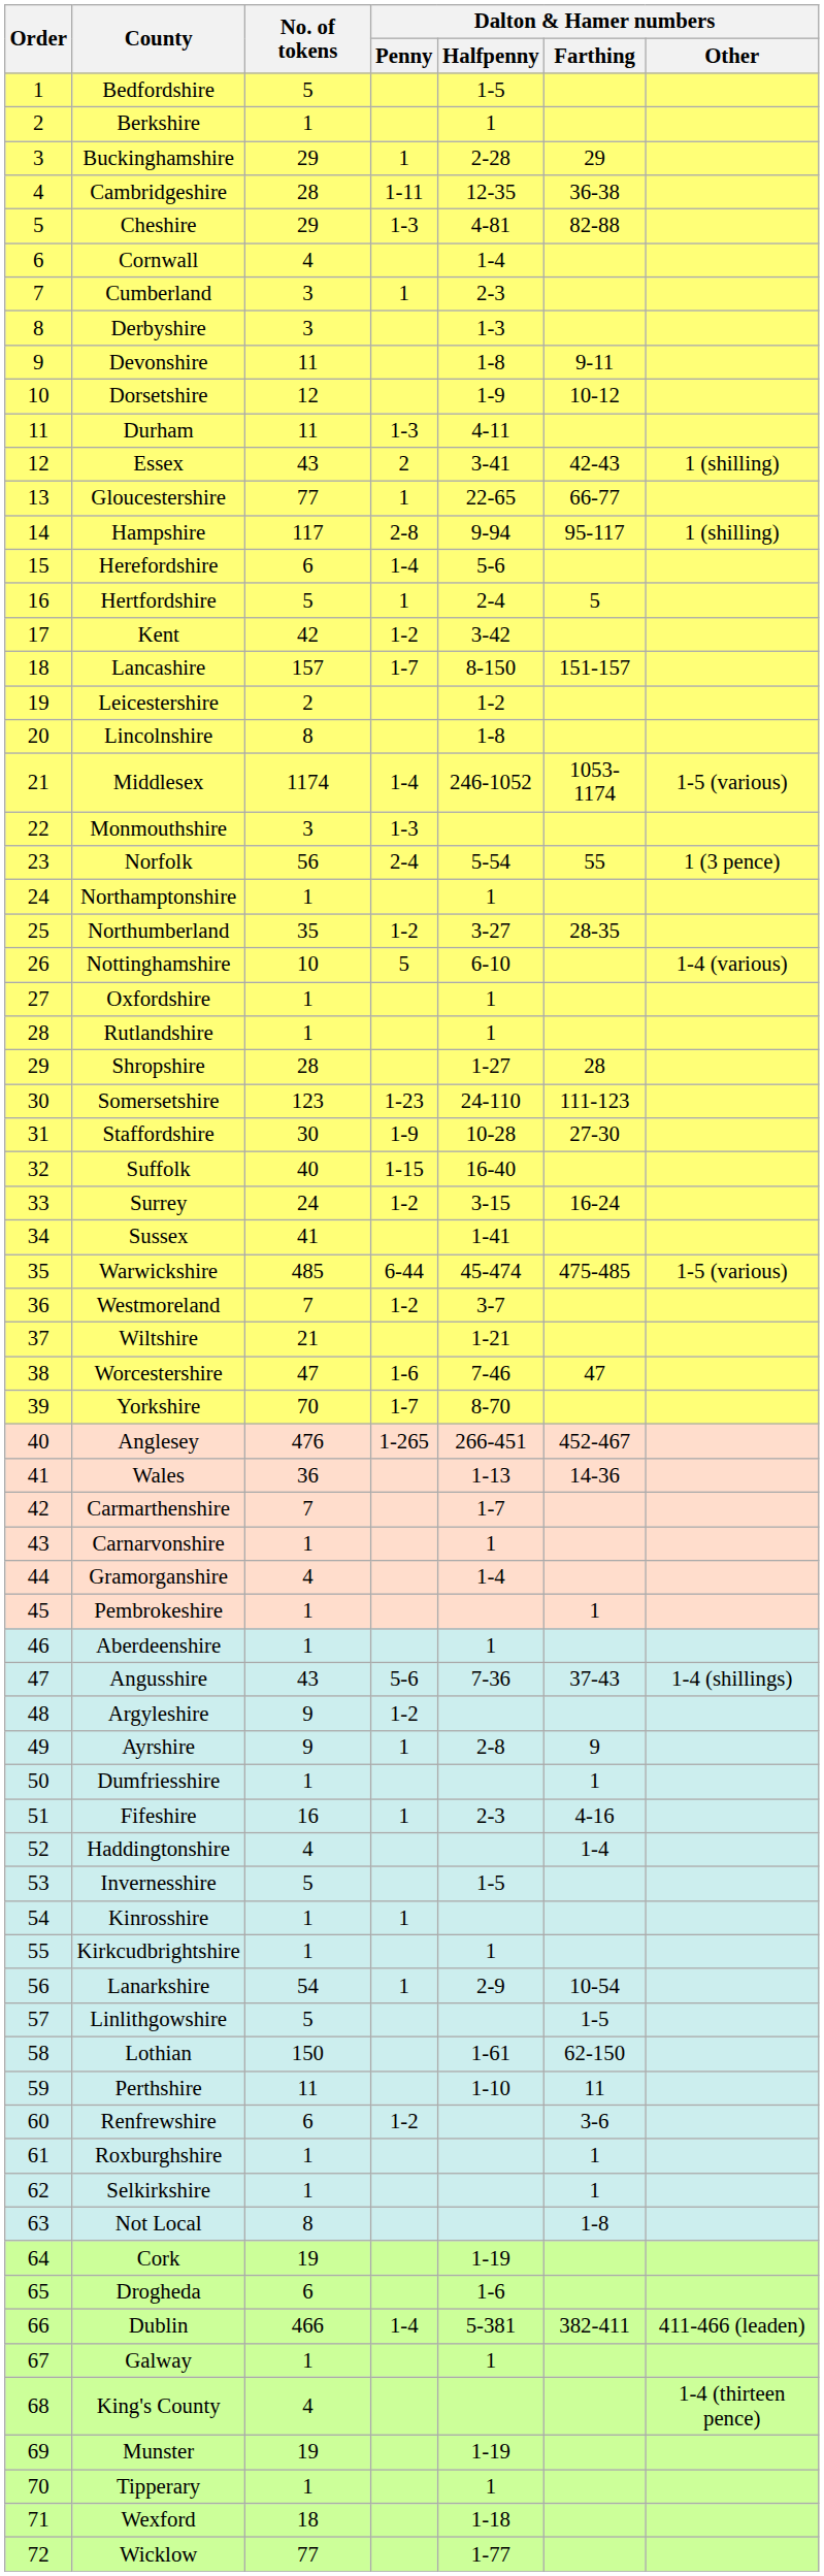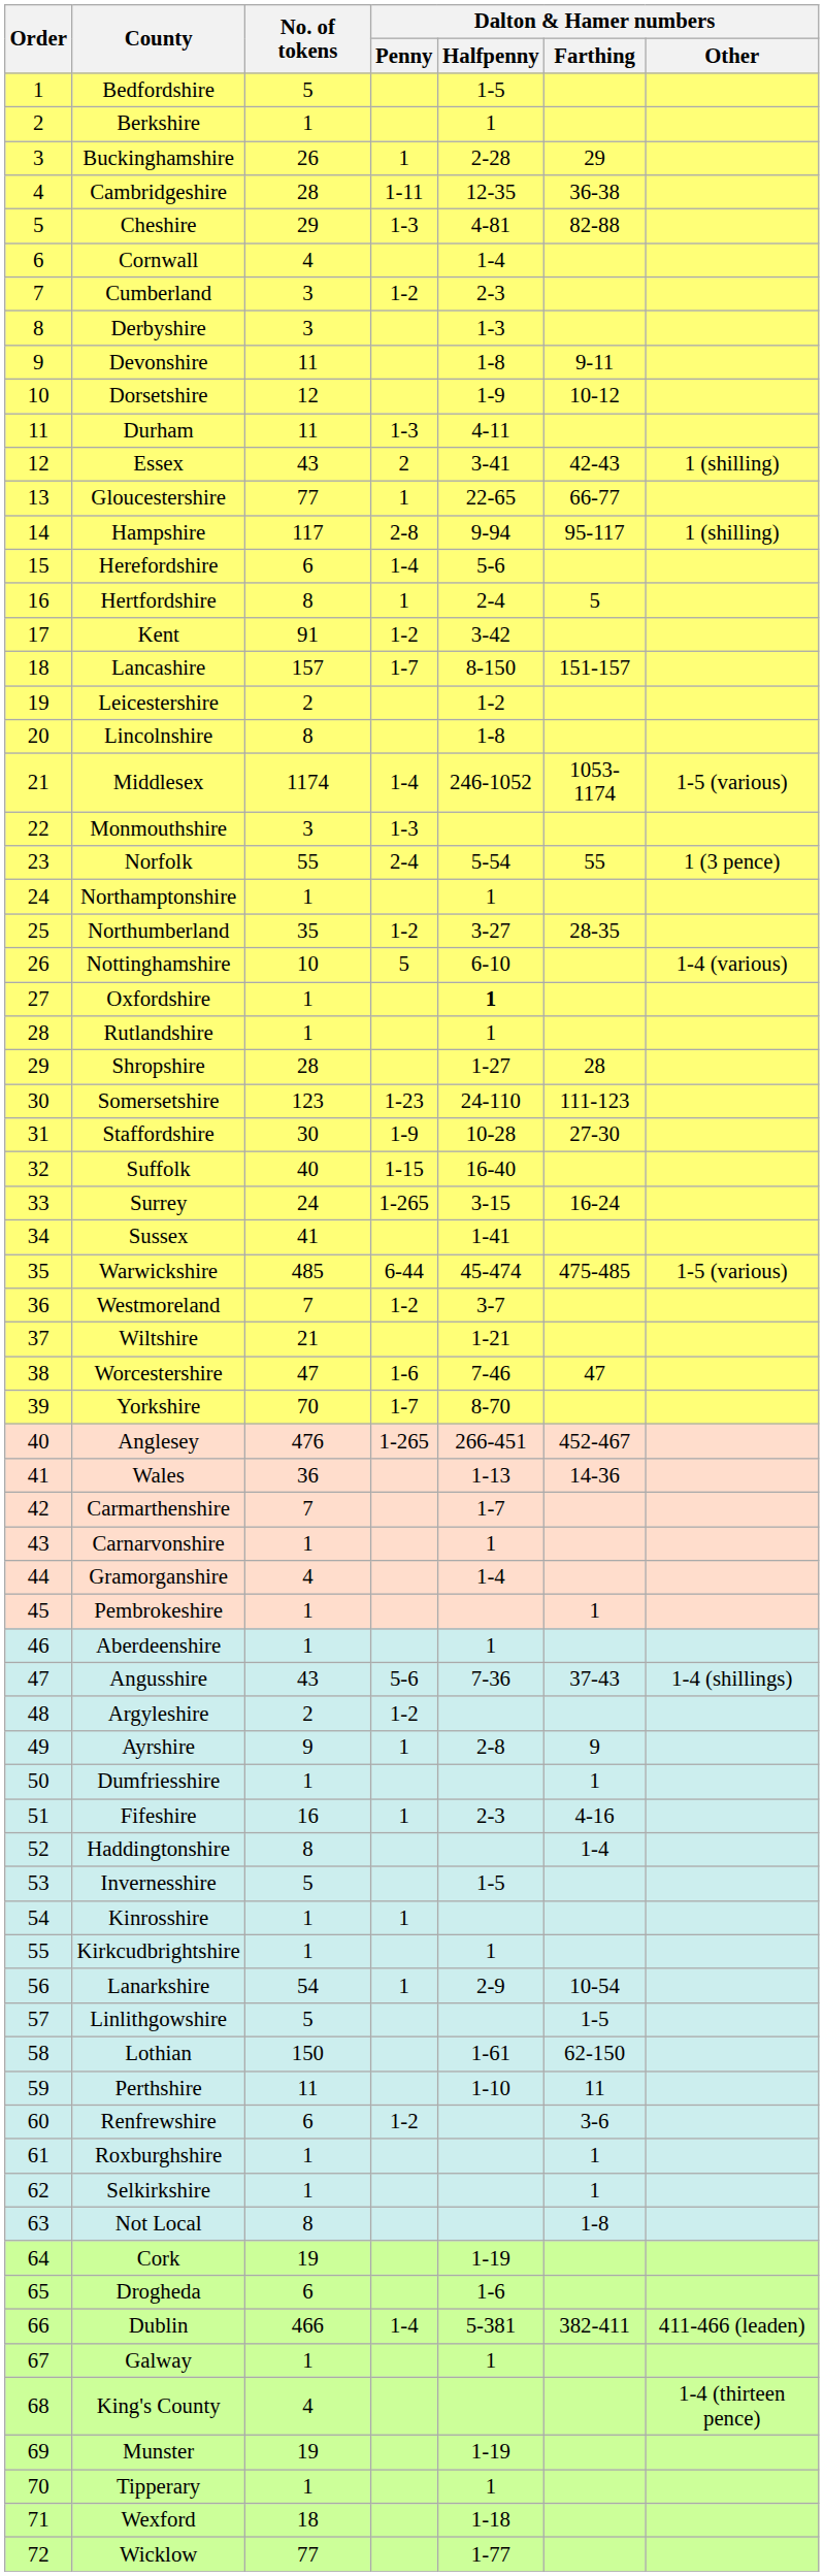 <table class="wikitable sortable" border="1">
 <tr>
 <th rowspan="2">Order</th>
 <th rowspan="2">County</th>
 <th rowspan="2">No. of tokens</th>
 <th colspan="4" class="unsortable">Dalton & Hamer numbers</th>
 </tr>
 <tr>
 <th class="unsortable">Penny</th>
 <th class="unsortable">Halfpenny</th>
 <th class="unsortable">Farthing</th>
 <th class="unsortable">Other</th>
 </tr>
 <tr align="center" bgcolor="#FFFF77">
 <td>1</td>
 <td>Bedfordshire</td>
 <td>5</td>
 <td></td>
 <td>1-5</td>
 <td></td>
 <td></td>
 </tr>
 <tr align="center" bgcolor="#FFFF77">
 <td>2</td>
 <td>Berkshire</td>
 <td>1</td>
 <td></td>
 <td>1</td>
 <td></td>
 <td></td>
 </tr>
 <tr align="center" bgcolor="#FFFF77">
 <td>3</td>
 <td>Buckinghamshire</td>
-<td>29</td>
+<td>26</td>
 <td>1</td>
 <td>2-28</td>
 <td>29</td>
 <td></td>
 </tr>
 <tr align="center" bgcolor="#FFFF77">
 <td>4</td>
 <td>Cambridgeshire</td>
 <td>28</td>
 <td>1-11</td>
 <td>12-35</td>
 <td>36-38</td>
 <td></td>
 </tr>
 <tr align="center" bgcolor="#FFFF77">
 <td>5</td>
 <td>Cheshire</td>
 <td>29</td>
 <td>1-3</td>
 <td>4-81</td>
 <td>82-88</td>
 <td></td>
 </tr>
 <tr align="center" bgcolor="#FFFF77">
 <td>6</td>
 <td>Cornwall</td>
 <td>4</td>
 <td></td>
 <td>1-4</td>
 <td></td>
 <td></td>
 </tr>
 <tr align="center" bgcolor="#FFFF77">
 <td>7</td>
 <td>Cumberland</td>
 <td>3</td>
-<td>1</td>
+<td>1-2</td>
 <td>2-3</td>
 <td></td>
 <td></td>
 </tr>
 <tr align="center" bgcolor="#FFFF77">
 <td>8</td>
 <td>Derbyshire</td>
 <td>3</td>
 <td></td>
 <td>1-3</td>
 <td></td>
 <td></td>
 </tr>
 <tr align="center" bgcolor="#FFFF77">
 <td>9</td>
 <td>Devonshire</td>
 <td>11</td>
 <td></td>
 <td>1-8</td>
 <td>9-11</td>
 <td></td>
 </tr>
 <tr align="center" bgcolor="#FFFF77">
 <td>10</td>
 <td>Dorsetshire</td>
 <td>12</td>
 <td></td>
 <td>1-9</td>
 <td>10-12</td>
 <td></td>
 </tr>
 <tr align="center" bgcolor="#FFFF77">
 <td>11</td>
 <td>Durham</td>
 <td>11</td>
 <td>1-3</td>
 <td>4-11</td>
 <td></td>
 <td></td>
 </tr>
 <tr align="center" bgcolor="#FFFF77">
 <td>12</td>
 <td>Essex</td>
 <td>43</td>
 <td>2</td>
 <td>3-41</td>
 <td>42-43</td>
 <td>1 (shilling)</td>
 </tr>
 <tr align="center" bgcolor="#FFFF77">
 <td>13</td>
 <td>Gloucestershire</td>
 <td>77</td>
 <td>1</td>
 <td>22-65</td>
 <td>66-77</td>
 <td></td>
 </tr>
 <tr align="center" bgcolor="#FFFF77">
 <td>14</td>
 <td>Hampshire</td>
 <td>117</td>
 <td>2-8</td>
 <td>9-94</td>
 <td>95-117</td>
 <td>1 (shilling)</td>
 </tr>
 <tr align="center" bgcolor="#FFFF77">
 <td>15</td>
 <td>Herefordshire</td>
 <td>6</td>
 <td>1-4</td>
 <td>5-6</td>
 <td></td>
 <td></td>
 </tr>
 <tr align="center" bgcolor="#FFFF77">
 <td>16</td>
 <td>Hertfordshire</td>
-<td>5</td>
+<td>8</td>
 <td>1</td>
 <td>2-4</td>
 <td>5</td>
 <td></td>
 </tr>
 <tr align="center" bgcolor="#FFFF77">
 <td>17</td>
 <td>Kent</td>
-<td>42</td>
+<td>91</td>
 <td>1-2</td>
 <td>3-42</td>
 <td></td>
 <td></td>
 </tr>
 <tr align="center" bgcolor="#FFFF77">
 <td>18</td>
 <td>Lancashire</td>
 <td>157</td>
 <td>1-7</td>
 <td>8-150</td>
 <td>151-157</td>
 <td></td>
 </tr>
 <tr align="center" bgcolor="#FFFF77">
 <td>19</td>
 <td>Leicestershire</td>
 <td>2</td>
 <td></td>
 <td>1-2</td>
 <td></td>
 <td></td>
 </tr>
 <tr align="center" bgcolor="#FFFF77">
 <td>20</td>
 <td>Lincolnshire</td>
 <td>8</td>
 <td></td>
 <td>1-8</td>
 <td></td>
 <td></td>
 </tr>
 <tr align="center" bgcolor="#FFFF77">
 <td>21</td>
 <td>Middlesex</td>
 <td>1174</td>
 <td>1-4</td>
 <td>246-1052</td>
 <td>1053-1174</td>
 <td>1-5 (various)</td>
 </tr>
 <tr align="center" bgcolor="#FFFF77">
 <td>22</td>
 <td>Monmouthshire</td>
 <td>3</td>
 <td>1-3</td>
 <td></td>
 <td></td>
 <td></td>
 </tr>
 <tr align="center" bgcolor="#FFFF77">
 <td>23</td>
 <td>Norfolk</td>
-<td>56</td>
+<td>55</td>
 <td>2-4</td>
 <td>5-54</td>
 <td>55</td>
 <td>1 (3 pence)</td>
 </tr>
 <tr align="center" bgcolor="#FFFF77">
 <td>24</td>
 <td>Northamptonshire</td>
 <td>1</td>
 <td></td>
 <td>1</td>
 <td></td>
 <td></td>
 </tr>
 <tr align="center" bgcolor="#FFFF77">
 <td>25</td>
 <td>Northumberland</td>
 <td>35</td>
 <td>1-2</td>
 <td>3-27</td>
 <td>28-35</td>
 <td></td>
 </tr>
 <tr align="center" bgcolor="#FFFF77">
 <td>26</td>
 <td>Nottinghamshire</td>
 <td>10</td>
 <td>5</td>
 <td>6-10</td>
 <td></td>
 <td>1-4 (various)</td>
 </tr>
 <tr align="center" bgcolor="#FFFF77">
 <td>27</td>
 <td>Oxfordshire</td>
 <td>1</td>
 <td></td>
-<td>1</td>
+<td><strong>1</strong></td>
 <td></td>
 <td></td>
 </tr>
 <tr align="center" bgcolor="#FFFF77">
 <td>28</td>
 <td>Rutlandshire</td>
 <td>1</td>
 <td></td>
 <td>1</td>
 <td></td>
 <td></td>
 </tr>
 <tr align="center" bgcolor="#FFFF77">
 <td>29</td>
 <td>Shropshire</td>
 <td>28</td>
 <td></td>
 <td>1-27</td>
 <td>28</td>
 <td></td>
 </tr>
 <tr align="center" bgcolor="#FFFF77">
 <td>30</td>
 <td>Somersetshire</td>
 <td>123</td>
 <td>1-23</td>
 <td>24-110</td>
 <td>111-123</td>
 <td></td>
 </tr>
 <tr align="center" bgcolor="#FFFF77">
 <td>31</td>
 <td>Staffordshire</td>
 <td>30</td>
 <td>1-9</td>
 <td>10-28</td>
 <td>27-30</td>
 <td></td>
 </tr>
 <tr align="center" bgcolor="#FFFF77">
 <td>32</td>
 <td>Suffolk</td>
 <td>40</td>
 <td>1-15</td>
 <td>16-40</td>
 <td></td>
 <td></td>
 </tr>
 <tr align="center" bgcolor="#FFFF77">
 <td>33</td>
 <td>Surrey</td>
 <td>24</td>
-<td>1-2</td>
+<td>1-265</td>
 <td>3-15</td>
 <td>16-24</td>
 <td></td>
 </tr>
 <tr align="center" bgcolor="#FFFF77">
 <td>34</td>
 <td>Sussex</td>
 <td>41</td>
 <td></td>
 <td>1-41</td>
 <td></td>
 <td></td>
 </tr>
 <tr align="center" bgcolor="#FFFF77">
 <td>35</td>
 <td>Warwickshire</td>
 <td>485</td>
 <td>6-44</td>
 <td>45-474</td>
 <td>475-485</td>
 <td>1-5 (various)</td>
 </tr>
 <tr align="center" bgcolor="#FFFF77">
 <td>36</td>
 <td>Westmoreland</td>
 <td>7</td>
 <td>1-2</td>
 <td>3-7</td>
 <td></td>
 <td></td>
 </tr>
 <tr align="center" bgcolor="#FFFF77">
 <td>37</td>
 <td>Wiltshire</td>
 <td>21</td>
 <td></td>
 <td>1-21</td>
 <td></td>
 <td></td>
 </tr>
 <tr align="center" bgcolor="#FFFF77">
 <td>38</td>
 <td>Worcestershire</td>
 <td>47</td>
 <td>1-6</td>
 <td>7-46</td>
 <td>47</td>
 <td></td>
 </tr>
 <tr align="center" bgcolor="#FFFF77">
 <td>39</td>
 <td>Yorkshire</td>
 <td>70</td>
 <td>1-7</td>
 <td>8-70</td>
 <td></td>
 <td></td>
 </tr>
 <tr align="center" bgcolor="#FFDDCC">
 <td>40</td>
 <td>Anglesey</td>
 <td>476</td>
 <td>1-265</td>
 <td>266-451</td>
 <td>452-467</td>
 <td></td>
 </tr>
 <tr align="center" bgcolor="#FFDDCC">
 <td>41</td>
 <td>Wales</td>
 <td>36</td>
 <td></td>
 <td>1-13</td>
 <td>14-36</td>
 <td></td>
 </tr>
 <tr align="center" bgcolor="#FFDDCC">
 <td>42</td>
 <td>Carmarthenshire</td>
 <td>7</td>
 <td></td>
 <td>1-7</td>
 <td></td>
 <td></td>
 </tr>
 <tr align="center" bgcolor="#FFDDCC">
 <td>43</td>
 <td>Carnarvonshire</td>
 <td>1</td>
 <td></td>
 <td>1</td>
 <td></td>
 <td></td>
 </tr>
 <tr align="center" bgcolor="#FFDDCC">
 <td>44</td>
 <td>Gramorganshire</td>
 <td>4</td>
 <td></td>
 <td>1-4</td>
 <td></td>
 <td></td>
 </tr>
 <tr align="center" bgcolor="#FFDDCC">
 <td>45</td>
 <td>Pembrokeshire</td>
 <td>1</td>
 <td></td>
 <td></td>
 <td>1</td>
 <td></td>
 </tr>
 <tr align="center" bgcolor="#CCEEEE">
 <td>46</td>
 <td>Aberdeenshire</td>
 <td>1</td>
 <td></td>
 <td>1</td>
 <td></td>
 <td></td>
 </tr>
 <tr align="center" bgcolor="#CCEEEE">
 <td>47</td>
 <td>Angusshire</td>
 <td>43</td>
 <td>5-6</td>
 <td>7-36</td>
 <td>37-43</td>
 <td>1-4 (shillings)</td>
 </tr>
 <tr align="center" bgcolor="#CCEEEE">
 <td>48</td>
 <td>Argyleshire</td>
-<td>9</td>
+<td>2</td>
 <td>1-2</td>
 <td></td>
 <td></td>
 <td></td>
 </tr>
 <tr align="center" bgcolor="#CCEEEE">
 <td>49</td>
 <td>Ayrshire</td>
 <td>9</td>
 <td>1</td>
 <td>2-8</td>
 <td>9</td>
 <td></td>
 </tr>
 <tr align="center" bgcolor="#CCEEEE">
 <td>50</td>
 <td>Dumfriesshire</td>
 <td>1</td>
 <td></td>
 <td></td>
 <td>1</td>
 <td></td>
 </tr>
 <tr align="center" bgcolor="#CCEEEE">
 <td>51</td>
 <td>Fifeshire</td>
 <td>16</td>
 <td>1</td>
 <td>2-3</td>
 <td>4-16</td>
 <td></td>
 </tr>
 <tr align="center" bgcolor="#CCEEEE">
 <td>52</td>
 <td>Haddingtonshire</td>
-<td>4</td>
+<td>8</td>
 <td></td>
 <td></td>
 <td>1-4</td>
 <td></td>
 </tr>
 <tr align="center" bgcolor="#CCEEEE">
 <td>53</td>
 <td>Invernesshire</td>
 <td>5</td>
 <td></td>
 <td>1-5</td>
 <td></td>
 <td></td>
 </tr>
 <tr align="center" bgcolor="#CCEEEE">
 <td>54</td>
 <td>Kinrosshire</td>
 <td>1</td>
 <td>1</td>
 <td></td>
 <td></td>
 <td></td>
 </tr>
 <tr align="center" bgcolor="#CCEEEE">
 <td>55</td>
 <td>Kirkcudbrightshire</td>
 <td>1</td>
 <td></td>
 <td>1</td>
 <td></td>
 <td></td>
 </tr>
 <tr align="center" bgcolor="#CCEEEE">
 <td>56</td>
 <td>Lanarkshire</td>
 <td>54</td>
 <td>1</td>
 <td>2-9</td>
 <td>10-54</td>
 <td></td>
 </tr>
 <tr align="center" bgcolor="#CCEEEE">
 <td>57</td>
 <td>Linlithgowshire</td>
 <td>5</td>
 <td></td>
 <td></td>
 <td>1-5</td>
 <td></td>
 </tr>
 <tr align="center" bgcolor="#CCEEEE">
 <td>58</td>
 <td>Lothian</td>
 <td>150</td>
 <td></td>
 <td>1-61</td>
 <td>62-150</td>
 <td></td>
 </tr>
 <tr align="center" bgcolor="#CCEEEE">
 <td>59</td>
 <td>Perthshire</td>
 <td>11</td>
 <td></td>
 <td>1-10</td>
 <td>11</td>
 <td></td>
 </tr>
 <tr align="center" bgcolor="#CCEEEE">
 <td>60</td>
 <td>Renfrewshire</td>
 <td>6</td>
 <td>1-2</td>
 <td></td>
 <td>3-6</td>
 <td></td>
 </tr>
 <tr align="center" bgcolor="#CCEEEE">
 <td>61</td>
 <td>Roxburghshire</td>
 <td>1</td>
 <td></td>
 <td></td>
 <td>1</td>
 <td></td>
 </tr>
 <tr align="center" bgcolor="#CCEEEE">
 <td>62</td>
 <td>Selkirkshire</td>
 <td>1</td>
 <td></td>
 <td></td>
 <td>1</td>
 <td></td>
 </tr>
 <tr align="center" bgcolor="#CCEEEE">
 <td>63</td>
 <td>Not Local</td>
 <td>8</td>
 <td></td>
 <td></td>
 <td>1-8</td>
 <td></td>
 </tr>
 <tr align="center" bgcolor="#CCFF99">
 <td>64</td>
 <td>Cork</td>
 <td>19</td>
 <td></td>
 <td>1-19</td>
 <td></td>
 <td></td>
 </tr>
 <tr align="center" bgcolor="#CCFF99">
 <td>65</td>
 <td>Drogheda</td>
 <td>6</td>
 <td></td>
 <td>1-6</td>
 <td></td>
 <td></td>
 </tr>
 <tr align="center" bgcolor="#CCFF99">
 <td>66</td>
 <td>Dublin</td>
 <td>466</td>
 <td>1-4</td>
 <td>5-381</td>
 <td>382-411</td>
 <td>411-466 (leaden)</td>
 </tr>
 <tr align="center" bgcolor="#CCFF99">
 <td>67</td>
 <td>Galway</td>
 <td>1</td>
 <td></td>
 <td>1</td>
 <td></td>
 <td></td>
 </tr>
 <tr align="center" bgcolor="#CCFF99">
 <td>68</td>
 <td>King's County</td>
 <td>4</td>
 <td></td>
 <td></td>
 <td></td>
 <td>1-4 (thirteen pence)</td>
 </tr>
 <tr align="center" bgcolor="#CCFF99">
 <td>69</td>
 <td>Munster</td>
 <td>19</td>
 <td></td>
 <td>1-19</td>
 <td></td>
 <td></td>
 </tr>
 <tr align="center" bgcolor="#CCFF99">
 <td>70</td>
 <td>Tipperary</td>
 <td>1</td>
 <td></td>
 <td>1</td>
 <td></td>
 <td></td>
 </tr>
 <tr align="center" bgcolor="#CCFF99">
 <td>71</td>
 <td>Wexford</td>
 <td>18</td>
 <td></td>
 <td>1-18</td>
 <td></td>
 <td></td>
 </tr>
 <tr align="center" bgcolor="#CCFF99">
 <td>72</td>
 <td>Wicklow</td>
 <td>77</td>
 <td></td>
 <td>1-77</td>
 <td></td>
 <td></td>
 </tr>
 </table>
